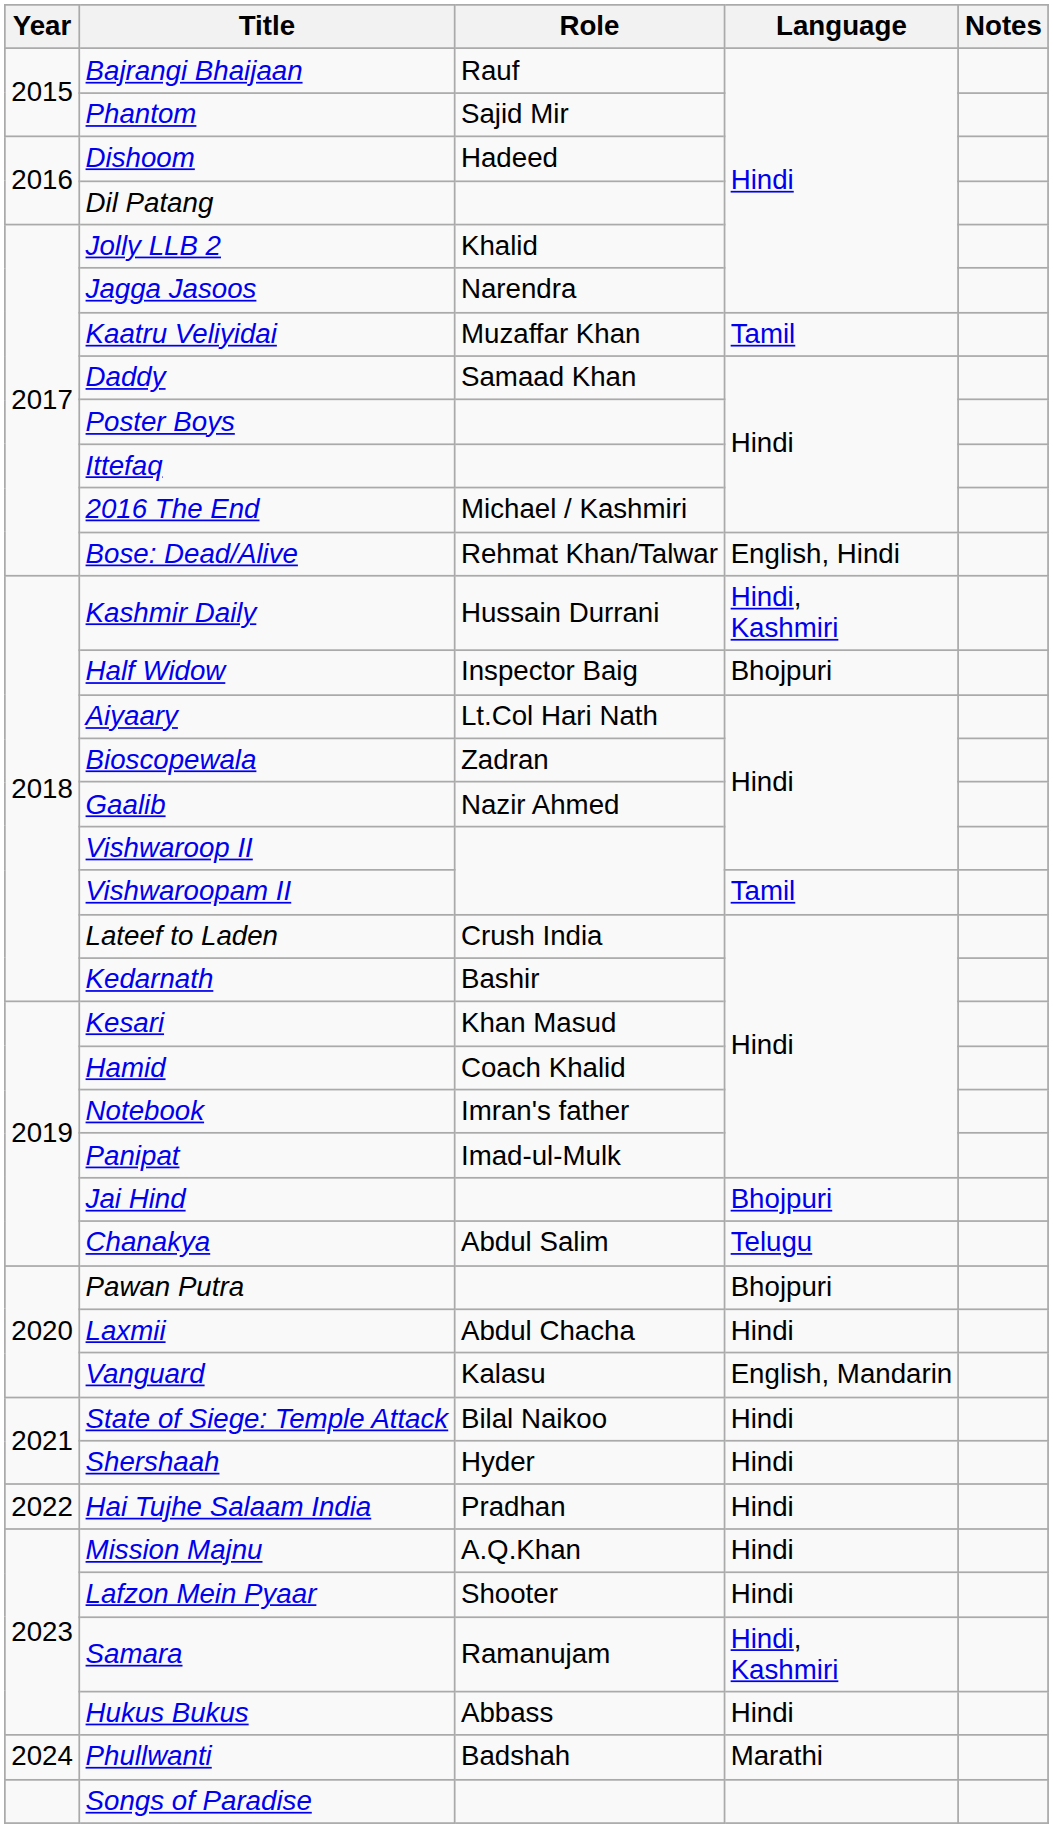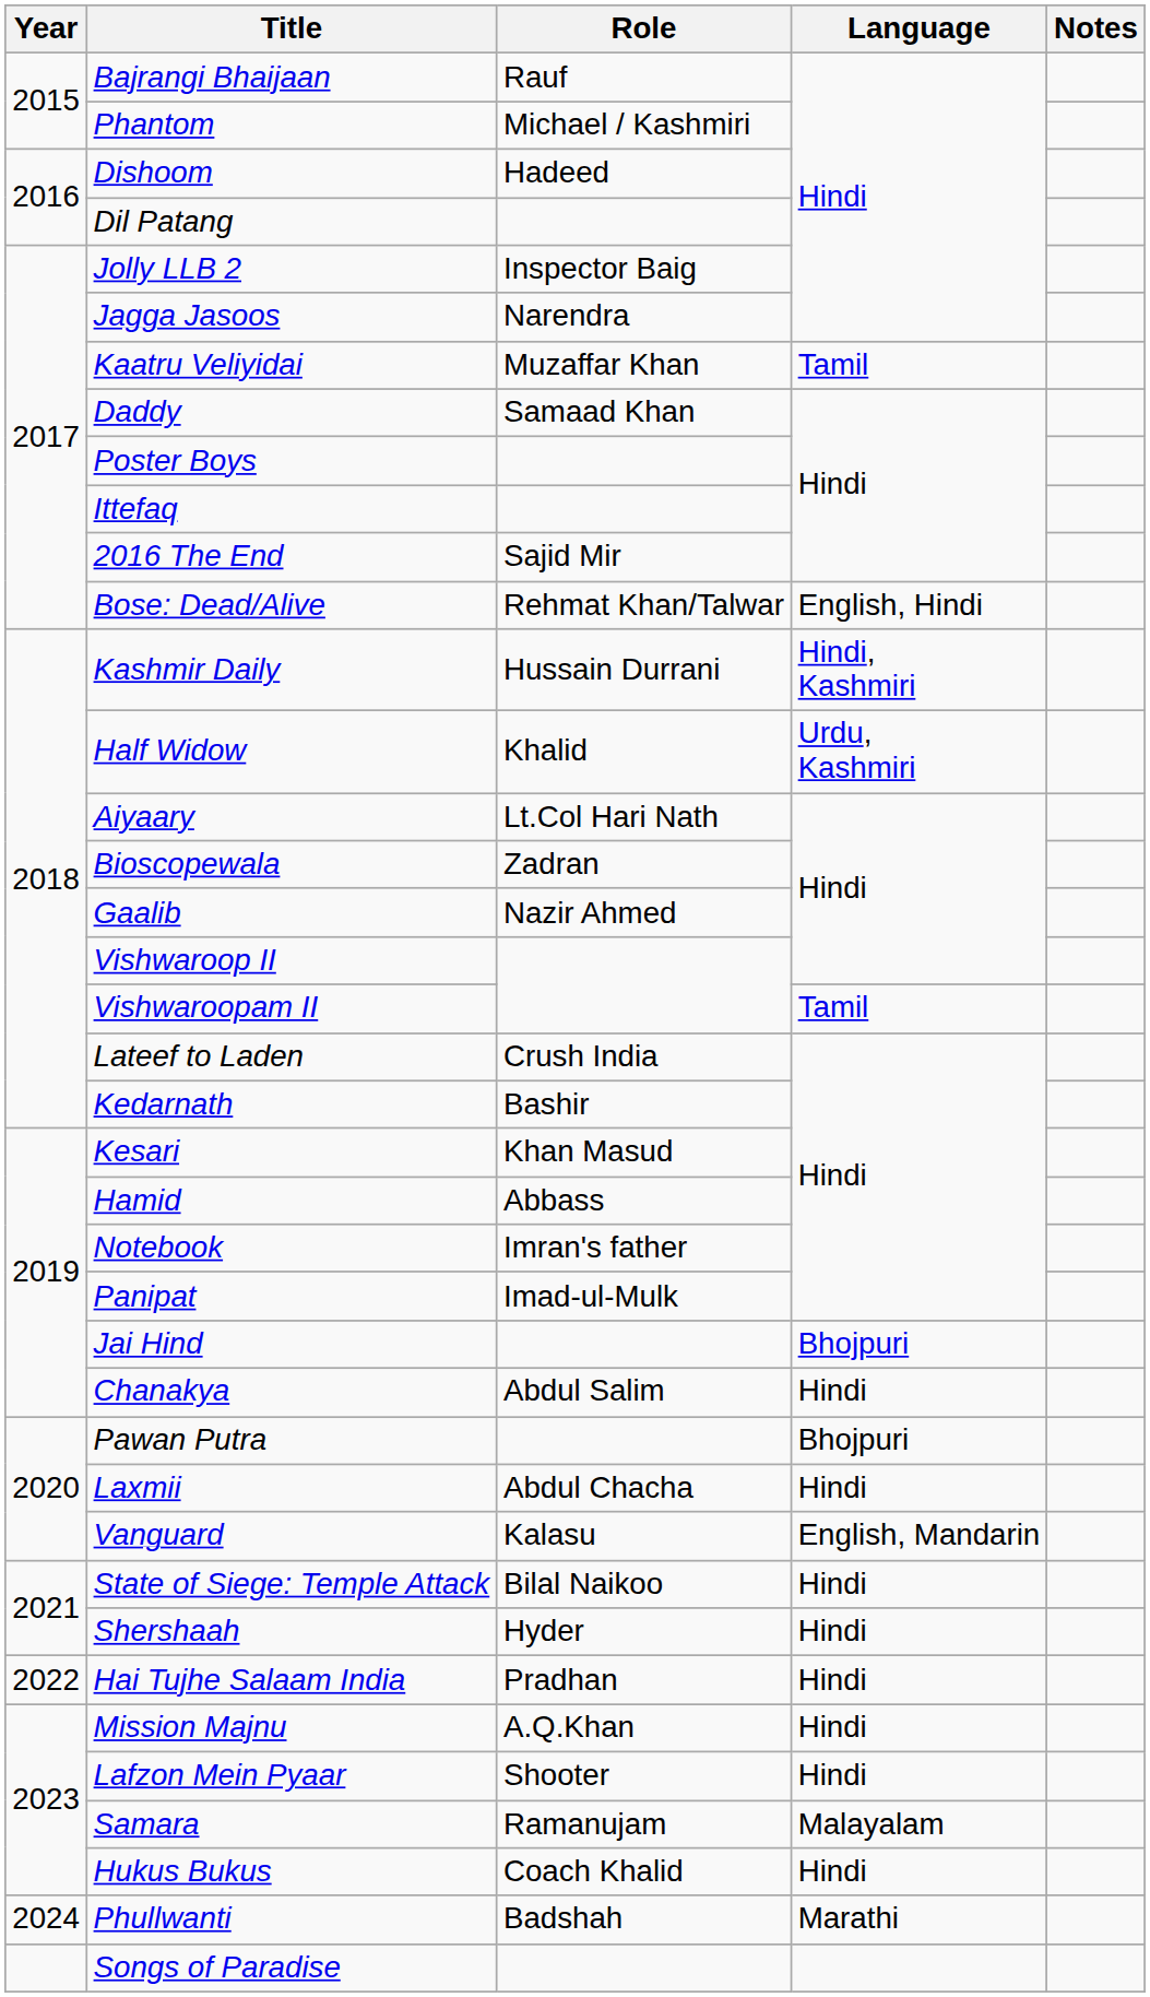 <table class="wikitable sortable">
 <tr>
 <th>Year</th>
 <th>Title</th>
 <th>Role</th>
 <th>Language</th>
 <th class=unsortable>Notes</th>
 </tr>
 <tr>
 <td rowspan="2">2015</td>
 <td><em><a href='#'>Bajrangi Bhaijaan</a></em></td>
 <td>Rauf</td>
 <td rowspan="6"><a href='#'>Hindi</a></td>
 <td></td>
 </tr>
 <tr>
 <td><em><a href='#'>Phantom</a></em></td>
-<td>Sajid Mir</td>
+<td>Michael / Kashmiri</td>
 <td></td>
 </tr>
 <tr>
 <td rowspan="2">2016</td>
 <td><em><a href='#'>Dishoom</a></em></td>
 <td>Hadeed</td>
 <td></td>
 </tr>
 <tr>
 <td><em>Dil Patang</em></td>
 <td></td>
 <td></td>
 </tr>
 <tr>
 <td rowspan="8">2017</td>
 <td><em><a href='#'>Jolly LLB 2</a></em></td>
-<td>Khalid</td>
+<td>Inspector Baig</td>
 <td></td>
 </tr>
 <tr>
 <td><em><a href='#'>Jagga Jasoos</a></em></td>
 <td>Narendra</td>
 <td></td>
 </tr>
 <tr>
 <td><em><a href='#'>Kaatru Veliyidai</a></em></td>
 <td>Muzaffar Khan</td>
 <td><a href='#'>Tamil</a></td>
 <td></td>
 </tr>
 <tr>
 <td><em><a href='#'>Daddy</a></em></td>
 <td>Samaad Khan</td>
 <td rowspan="4">Hindi</td>
 <td></td>
 </tr>
 <tr>
 <td><em><a href='#'>Poster Boys</a></em></td>
 <td></td>
 <td></td>
 </tr>
 <tr>
 <td><em><a href='#'>Ittefaq</a></em></td>
 <td></td>
 <td></td>
 </tr>
 <tr>
 <td><em><a href='#'>2016 The End</a></em></td>
-<td>Michael / Kashmiri</td>
+<td>Sajid Mir</td>
 <td></td>
 </tr>
 <tr>
 <td><em><a href='#'>Bose: Dead/Alive</a></em></td>
 <td>Rehmat Khan/Talwar</td>
 <td>English, Hindi</td>
 <td></td>
 </tr>
 <tr>
 <td rowspan="9">2018</td>
 <td><em><a href='#'>Kashmir Daily</a></em></td>
 <td>Hussain Durrani</td>
 <td><a href='#'>Hindi</a>,<br><a href='#'>Kashmiri</a></td>
 <td></td>
 </tr>
 <tr>
 <td><em><a href='#'>Half Widow</a></em></td>
-<td>Inspector Baig</td>
-<td>Bhojpuri</td>
+<td>Khalid</td>
+<td><a href='#'>Urdu</a>,<br><a href='#'>Kashmiri</a></td>
 <td></td>
 </tr>
 <tr>
 <td><em><a href='#'>Aiyaary</a></em></td>
 <td>Lt.Col Hari Nath</td>
 <td rowspan="4">Hindi</td>
 <td></td>
 </tr>
 <tr>
 <td><em><a href='#'>Bioscopewala</a></em></td>
 <td>Zadran</td>
 <td></td>
 </tr>
 <tr>
 <td><em><a href='#'>Gaalib</a></em></td>
 <td>Nazir Ahmed</td>
 <td></td>
 </tr>
 <tr>
 <td><em><a href='#'>Vishwaroop II</a></em></td>
 <td rowspan="2"></td>
 <td></td>
 </tr>
 <tr>
 <td><em><a href='#'>Vishwaroopam II</a></em></td>
 <td><a href='#'>Tamil</a></td>
 <td></td>
 </tr>
 <tr>
 <td><em>Lateef to Laden</em></td>
 <td>Crush India</td>
 <td rowspan="6">Hindi</td>
 <td></td>
 </tr>
 <tr>
 <td><em><a href='#'>Kedarnath</a></em></td>
 <td>Bashir</td>
 <td></td>
 </tr>
 <tr>
 <td rowspan="6">2019</td>
 <td><em><a href='#'>Kesari</a></em></td>
 <td>Khan Masud</td>
 <td></td>
 </tr>
 <tr>
 <td><em><a href='#'>Hamid</a></em></td>
-<td>Coach Khalid</td>
+<td>Abbass</td>
 <td></td>
 </tr>
 <tr>
 <td><em><a href='#'>Notebook</a></em></td>
 <td>Imran's father</td>
 <td></td>
 </tr>
 <tr>
 <td><em><a href='#'>Panipat</a></em></td>
 <td>Imad-ul-Mulk</td>
 <td></td>
 </tr>
 <tr>
 <td><em><a href='#'>Jai Hind</a></em></td>
 <td></td>
 <td><a href='#'>Bhojpuri</a></td>
 <td></td>
 </tr>
 <tr>
 <td><em><a href='#'>Chanakya</a></em></td>
 <td>Abdul Salim</td>
-<td><a href='#'>Telugu</a></td>
+<td>Hindi</td>
 <td></td>
 </tr>
 <tr>
 <td rowspan="3">2020</td>
 <td><em>Pawan Putra</em></td>
 <td></td>
 <td>Bhojpuri</td>
 <td></td>
 </tr>
 <tr>
 <td><em><a href='#'>Laxmii</a></em></td>
 <td>Abdul Chacha</td>
 <td>Hindi</td>
 <td></td>
 </tr>
 <tr>
 <td><a href='#'><em>Vanguard</em></a></td>
 <td>Kalasu</td>
 <td>English, Mandarin</td>
 <td></td>
 </tr>
 <tr>
 <td rowspan="2">2021</td>
 <td><em><a href='#'>State of Siege: Temple Attack</a></em></td>
 <td>Bilal Naikoo</td>
 <td>Hindi</td>
 <td></td>
 </tr>
 <tr>
 <td><em><a href='#'>Shershaah</a></em></td>
 <td>Hyder</td>
 <td>Hindi</td>
 <td></td>
 </tr>
 <tr>
 <td>2022</td>
 <td><em><a href='#'>Hai Tujhe Salaam India</a></em></td>
 <td>Pradhan</td>
 <td>Hindi</td>
 <td></td>
 </tr>
 <tr>
 <td rowspan="4">2023</td>
 <td><em><a href='#'>Mission Majnu</a></em></td>
 <td>A.Q.Khan</td>
 <td>Hindi</td>
 <td></td>
 </tr>
 <tr>
 <td><em><a href='#'>Lafzon Mein Pyaar</a></em></td>
 <td>Shooter</td>
 <td>Hindi</td>
 <td></td>
 </tr>
 <tr>
 <td><em><a href='#'>Samara</a></em></td>
 <td>Ramanujam</td>
-<td><a href='#'>Hindi</a>,<br><a href='#'>Kashmiri</a></td>
+<td>Malayalam</td>
 <td></td>
 </tr>
 <tr>
 <td><em><a href='#'>Hukus Bukus</a></em></td>
-<td>Abbass</td>
+<td>Coach Khalid</td>
 <td>Hindi</td>
 <td></td>
 </tr>
 <tr>
 <td>2024</td>
 <td><em><a href='#'>Phullwanti</a></em></td>
 <td>Badshah</td>
 <td>Marathi</td>
 <td></td>
 </tr>
 <tr>
 <td></td>
 <td><em><a href='#'>Songs of Paradise</a></em></td>
 <td></td>
 <td></td>
 <td></td>
 </tr>
 </table>
